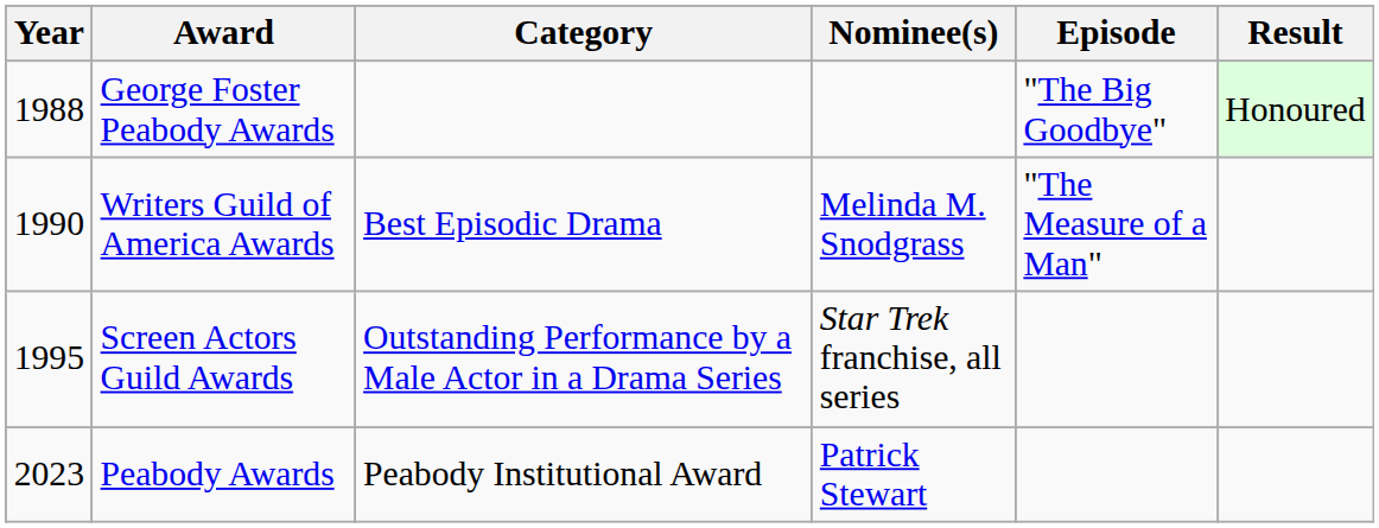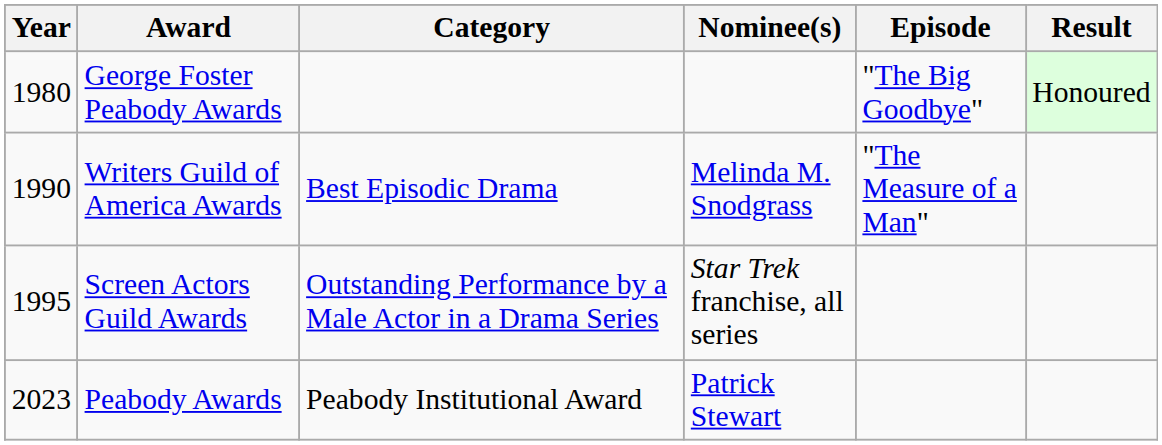 <table class="wikitable" width=100%>
 <tr>
 <th scope="col" width="5%">Year</th>
 <th scope="col" width="20%">Award</th>
 <th scope="col" width="35%">Category</th>
 <th scope="col" width="15%">Nominee(s)</th>
 <th scope="col" width="15%">Episode</th>
 <th scope="col" width="10%">Result</th>
 </tr>
 <tr>
-<td scope="row">1988</td>
+<td scope="row">1980</td>
 <td><a href='#'>George Foster Peabody Awards</a></td>
 <td></td>
 <td></td>
 <td>"<a href='#'>The Big Goodbye</a>"</td>
 <td style="background: #ddffdd" align=center>Honoured</td>
 </tr>
 <tr>
 <td scope="row">1990</td>
 <td><a href='#'>Writers Guild of America Awards</a></td>
 <td><a href='#'>Best Episodic Drama</a></td>
 <td><a href='#'>Melinda M. Snodgrass</a></td>
 <td>"<a href='#'>The Measure of a Man</a>"</td>
 <td></td>
 </tr>
 <tr>
 <td scope="row">1995</td>
 <td><a href='#'>Screen Actors Guild Awards</a></td>
 <td><a href='#'>Outstanding Performance by a Male Actor in a Drama Series</a></td>
 <td><em>Star Trek</em> franchise, all series</td>
 <td></td>
 <td></td>
 </tr>
 <tr>
 <td>2023</td>
 <td><a href='#'>Peabody Awards</a></td>
 <td>Peabody Institutional Award</td>
 <td><a href='#'>Patrick Stewart</a></td>
 <td></td>
 <td></td>
 </tr>
 </table>
